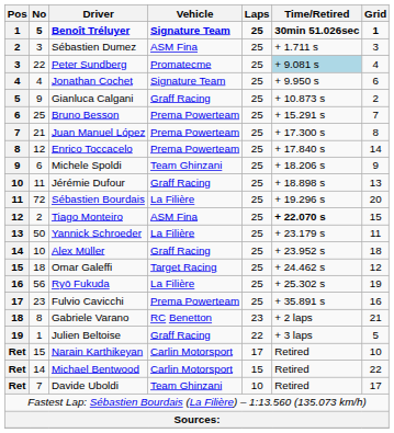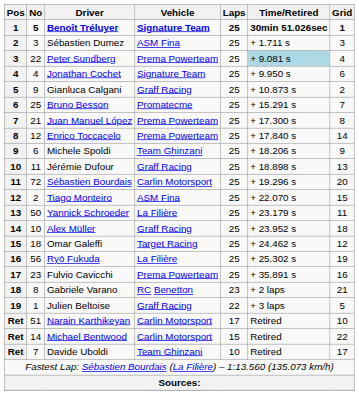 <table class="wikitable" style="font-size: 85%;">
 <tr>
 <th>Pos</th>
 <th>No</th>
 <th>Driver</th>
 <th>Vehicle</th>
 <th>Laps</th>
 <th>Time/Retired</th>
 <th>Grid</th>
 </tr>
 <tr>
 <th>1</th>
 <td align="center"><strong>5</strong></td>
 <td> <strong><a href='#'>Benoît Tréluyer</a></strong></td>
 <td><strong><a href='#'>Signature Team</a></strong></td>
 <td align="center"><strong>25</strong></td>
 <td><strong>30min 51.026sec</strong></td>
 <td align="center"><strong>1</strong></td>
 </tr>
 <tr>
 <th>2</th>
 <td align="center">3</td>
 <td> Sébastien Dumez</td>
 <td><a href='#'>ASM Fina</a></td>
 <td align="center">25</td>
 <td>+ 1.711 s</td>
 <td align="center">3</td>
 </tr>
 <tr>
 <th>3</th>
 <td align="center">22</td>
 <td> <a href='#'>Peter Sundberg</a></td>
-<td><a href='#'>Promatecme</a></td>
+<td><a href='#'>Prema Powerteam</a></td>
 <td align="center">25</td>
 <td style="background: lightblue;">+ 9.081 s</td>
 <td align="center">4</td>
 </tr>
 <tr>
 <th>4</th>
 <td align="center">4</td>
 <td> <a href='#'>Jonathan Cochet</a></td>
 <td><a href='#'>Signature Team</a></td>
 <td align="center">25</td>
 <td>+ 9.950 s</td>
 <td align="center">6</td>
 </tr>
 <tr>
 <th>5</th>
 <td align="center">9</td>
 <td> Gianluca Calgani</td>
 <td><a href='#'>Graff Racing</a></td>
 <td align="center">25</td>
 <td>+ 10.873 s</td>
 <td align="center">2</td>
 </tr>
 <tr>
 <th>6</th>
 <td align="center">25</td>
 <td> <a href='#'>Bruno Besson</a></td>
-<td><a href='#'>Prema Powerteam</a></td>
+<td><a href='#'>Promatecme</a></td>
 <td align="center">25</td>
 <td>+ 15.291 s</td>
 <td align="center">7</td>
 </tr>
 <tr>
 <th>7</th>
 <td align="center">21</td>
 <td> <a href='#'>Juan Manuel López</a></td>
 <td><a href='#'>Prema Powerteam</a></td>
 <td align="center">25</td>
 <td>+ 17.300 s</td>
 <td align="center">8</td>
 </tr>
 <tr>
 <th>8</th>
 <td align="center">12</td>
 <td> <a href='#'>Enrico Toccacelo</a></td>
 <td><a href='#'>Prema Powerteam</a></td>
 <td align="center">25</td>
 <td>+ 17.840 s</td>
 <td align="center">14</td>
 </tr>
 <tr>
 <th>9</th>
 <td align="center">6</td>
 <td> Michele Spoldi</td>
 <td><a href='#'>Team Ghinzani</a></td>
 <td align="center">25</td>
 <td>+ 18.206 s</td>
 <td align="center">9</td>
 </tr>
 <tr>
 <th>10</th>
 <td align="center">11</td>
 <td> Jérémie Dufour</td>
 <td><a href='#'>Graff Racing</a></td>
 <td align="center">25</td>
 <td>+ 18.898 s</td>
 <td align="center">13</td>
 </tr>
 <tr>
 <th>11</th>
 <td align="center">72</td>
 <td> <a href='#'>Sébastien Bourdais</a></td>
-<td><a href='#'>La Filière</a></td>
+<td><a href='#'>Carlin Motorsport</a></td>
 <td align="center">25</td>
 <td>+ 19.296 s</td>
 <td align="center">20</td>
 </tr>
 <tr>
 <th>12</th>
 <td align="center">2</td>
 <td> <a href='#'>Tiago Monteiro</a></td>
 <td><a href='#'>ASM Fina</a></td>
 <td align="center">25</td>
-<td><strong>+ 22.070 s</strong></td>
+<td>+ 22.070 s</td>
 <td align="center">15</td>
 </tr>
 <tr>
 <th>13</th>
 <td align="center">50</td>
 <td> <a href='#'>Yannick Schroeder</a></td>
 <td><a href='#'>La Filière</a></td>
 <td align="center">25</td>
 <td>+ 23.179 s</td>
 <td align="center">11</td>
 </tr>
 <tr>
 <th>14</th>
 <td align="center">10</td>
 <td> <a href='#'>Alex Müller</a></td>
 <td><a href='#'>Graff Racing</a></td>
 <td align="center">25</td>
 <td>+ 23.952 s</td>
 <td align="center">18</td>
 </tr>
 <tr>
 <th>15</th>
 <td align="center">18</td>
 <td> Omar Galeffi</td>
 <td><a href='#'>Target Racing</a></td>
 <td align="center">25</td>
 <td>+ 24.462 s</td>
 <td align="center">12</td>
 </tr>
 <tr>
 <th>16</th>
 <td align="center">56</td>
 <td> <a href='#'>Ryō Fukuda</a></td>
 <td><a href='#'>La Filière</a></td>
 <td align="center">25</td>
 <td>+ 25.302 s</td>
 <td align="center">19</td>
 </tr>
 <tr>
 <th>17</th>
 <td align="center">23</td>
 <td> Fulvio Cavicchi</td>
 <td><a href='#'>Prema Powerteam</a></td>
 <td align="center">25</td>
 <td>+ 35.891 s</td>
 <td align="center">16</td>
 </tr>
 <tr>
 <th>18</th>
 <td align="center">8</td>
 <td> Gabriele Varano</td>
 <td><a href='#'>RC</a> <a href='#'>Benetton</a></td>
 <td align="center">23</td>
 <td>+ 2 laps</td>
 <td align="center">21</td>
 </tr>
 <tr>
 <th>19</th>
 <td align="center">1</td>
 <td> Julien Beltoise</td>
 <td><a href='#'>Graff Racing</a></td>
 <td align="center">22</td>
 <td>+ 3 laps</td>
 <td align="center">5</td>
 </tr>
 <tr>
 <th>Ret</th>
-<td align="center">15</td>
+<td align="center">51</td>
 <td> <a href='#'>Narain Karthikeyan</a></td>
 <td><a href='#'>Carlin Motorsport</a></td>
 <td align="center">17</td>
 <td>Retired</td>
 <td align="center">10</td>
 </tr>
 <tr>
 <th>Ret</th>
 <td align="center">14</td>
 <td> <a href='#'>Michael Bentwood</a></td>
 <td><a href='#'>Carlin Motorsport</a></td>
 <td align="center">15</td>
 <td>Retired</td>
 <td align="center">22</td>
 </tr>
 <tr>
 <th>Ret</th>
 <td align="center">7</td>
 <td> Davide Uboldi</td>
 <td><a href='#'>Team Ghinzani</a></td>
 <td align="center">10</td>
 <td>Retired</td>
 <td align="center">17</td>
 </tr>
 <tr>
 <td colspan="8" align="center"><em>Fastest Lap:  <a href='#'>Sébastien Bourdais</a> (<a href='#'>La Filière</a>) – 1:13.560 (135.073 km/h)</em></td>
 </tr>
 <tr>
 <th colspan="8">Sources: </th>
 </tr>
 <tr>
 </tr>
 </table>
